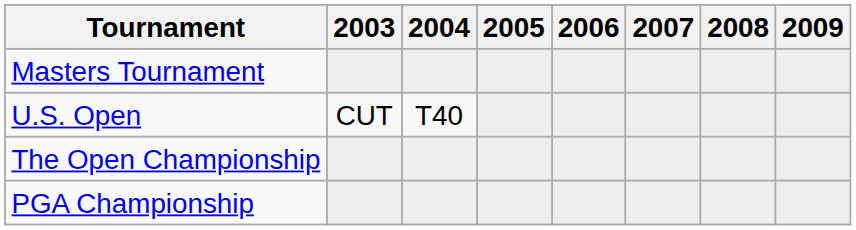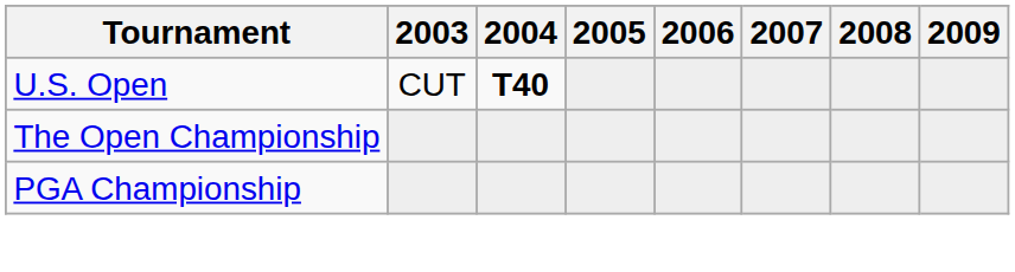 <table class="wikitable" style="font-size:95%;text-align:center;">
 <tr>
 <th>Tournament</th>
 <th>2003</th>
 <th>2004</th>
 <th>2005</th>
 <th>2006</th>
 <th>2007</th>
 <th>2008</th>
 <th>2009</th>
 </tr>
 <tr>
-<td align=left><a href='#'>Masters Tournament</a></td>
-<td style="background:#eeeeee;"></td>
-<td style="background:#eeeeee;"></td>
-<td style="background:#eeeeee;"></td>
-<td style="background:#eeeeee;"></td>
-<td style="background:#eeeeee;"></td>
-<td style="background:#eeeeee;"></td>
-<td style="background:#eeeeee;"></td>
-</tr>
-<tr>
 <td align=left><a href='#'>U.S. Open</a></td>
 <td>CUT</td>
-<td>T40</td>
+<td><strong>T40</strong></td>
 <td style="background:#eeeeee;"></td>
 <td style="background:#eeeeee;"></td>
 <td style="background:#eeeeee;"></td>
 <td style="background:#eeeeee;"></td>
 <td style="background:#eeeeee;"></td>
 </tr>
 <tr>
 <td align=left><a href='#'>The Open Championship</a></td>
 <td style="background:#eeeeee;"></td>
 <td style="background:#eeeeee;"></td>
 <td style="background:#eeeeee;"></td>
 <td style="background:#eeeeee;"></td>
 <td style="background:#eeeeee;"></td>
 <td style="background:#eeeeee;"></td>
 <td style="background:#eeeeee;"></td>
 </tr>
 <tr>
 <td align=left><a href='#'>PGA Championship</a></td>
 <td style="background:#eeeeee;"></td>
 <td style="background:#eeeeee;"></td>
 <td style="background:#eeeeee;"></td>
 <td style="background:#eeeeee;"></td>
 <td style="background:#eeeeee;"></td>
 <td style="background:#eeeeee;"></td>
 <td style="background:#eeeeee;"></td>
 </tr>
 </table>
